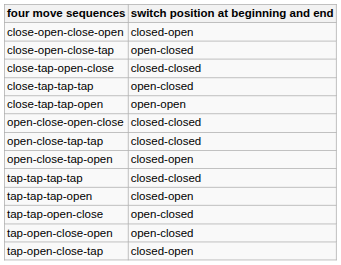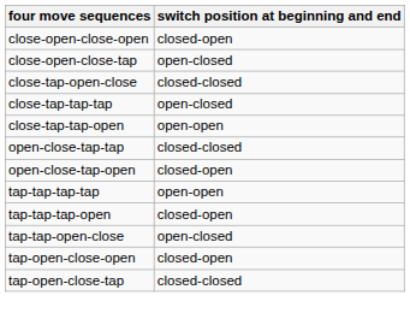 <table class="wikitable sortable">
 <tr>
 <th>four move sequences</th>
 <th>switch position at beginning and end</th>
 </tr>
 <tr>
 <td>close-open-close-open</td>
 <td>closed-open</td>
 </tr>
 <tr>
 <td>close-open-close-tap</td>
 <td>open-closed</td>
 </tr>
 <tr>
 <td>close-tap-open-close</td>
 <td>closed-closed</td>
 </tr>
 <tr>
 <td>close-tap-tap-tap</td>
 <td>open-closed</td>
 </tr>
 <tr>
 <td>close-tap-tap-open</td>
 <td>open-open</td>
 </tr>
 <tr>
-<td>open-close-open-close</td>
-<td>closed-closed</td>
-</tr>
-<tr>
 <td>open-close-tap-tap</td>
 <td>closed-closed</td>
 </tr>
 <tr>
 <td>open-close-tap-open</td>
 <td>closed-open</td>
 </tr>
 <tr>
 <td>tap-tap-tap-tap</td>
-<td>closed-closed</td>
+<td>open-open</td>
 </tr>
 <tr>
 <td>tap-tap-tap-open</td>
 <td>closed-open</td>
 </tr>
 <tr>
 <td>tap-tap-open-close</td>
 <td>open-closed</td>
 </tr>
 <tr>
 <td>tap-open-close-open</td>
-<td>open-closed</td>
+<td>closed-open</td>
 </tr>
 <tr>
 <td>tap-open-close-tap</td>
-<td>closed-open</td>
+<td>closed-closed</td>
 </tr>
 </table>
